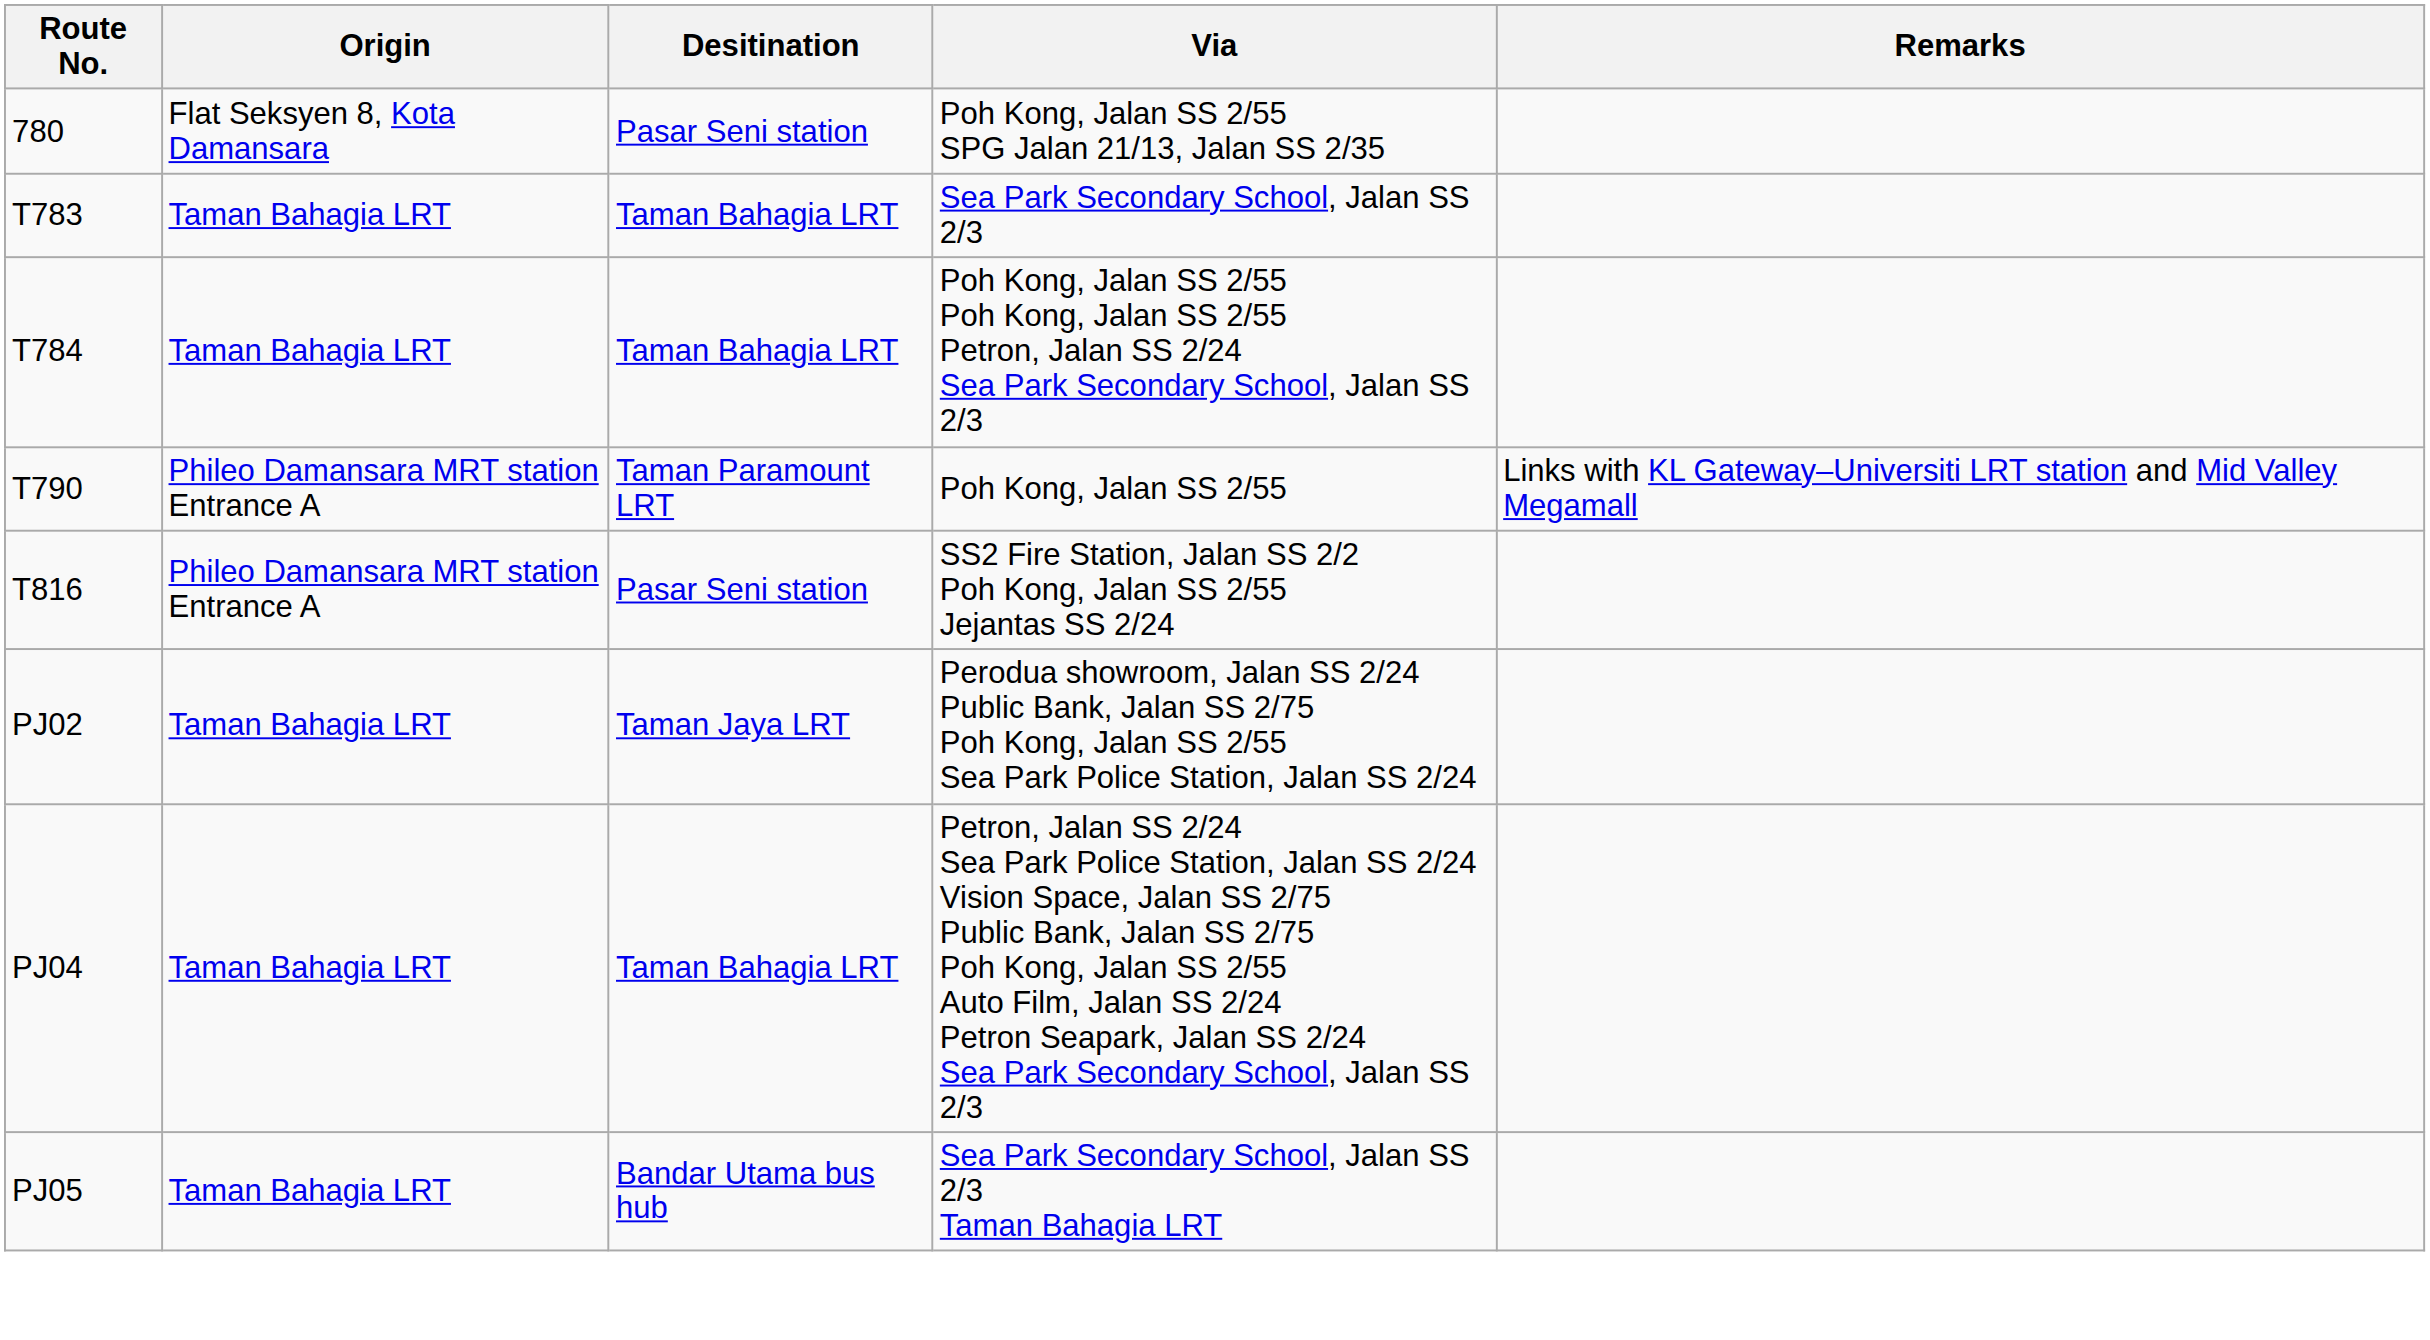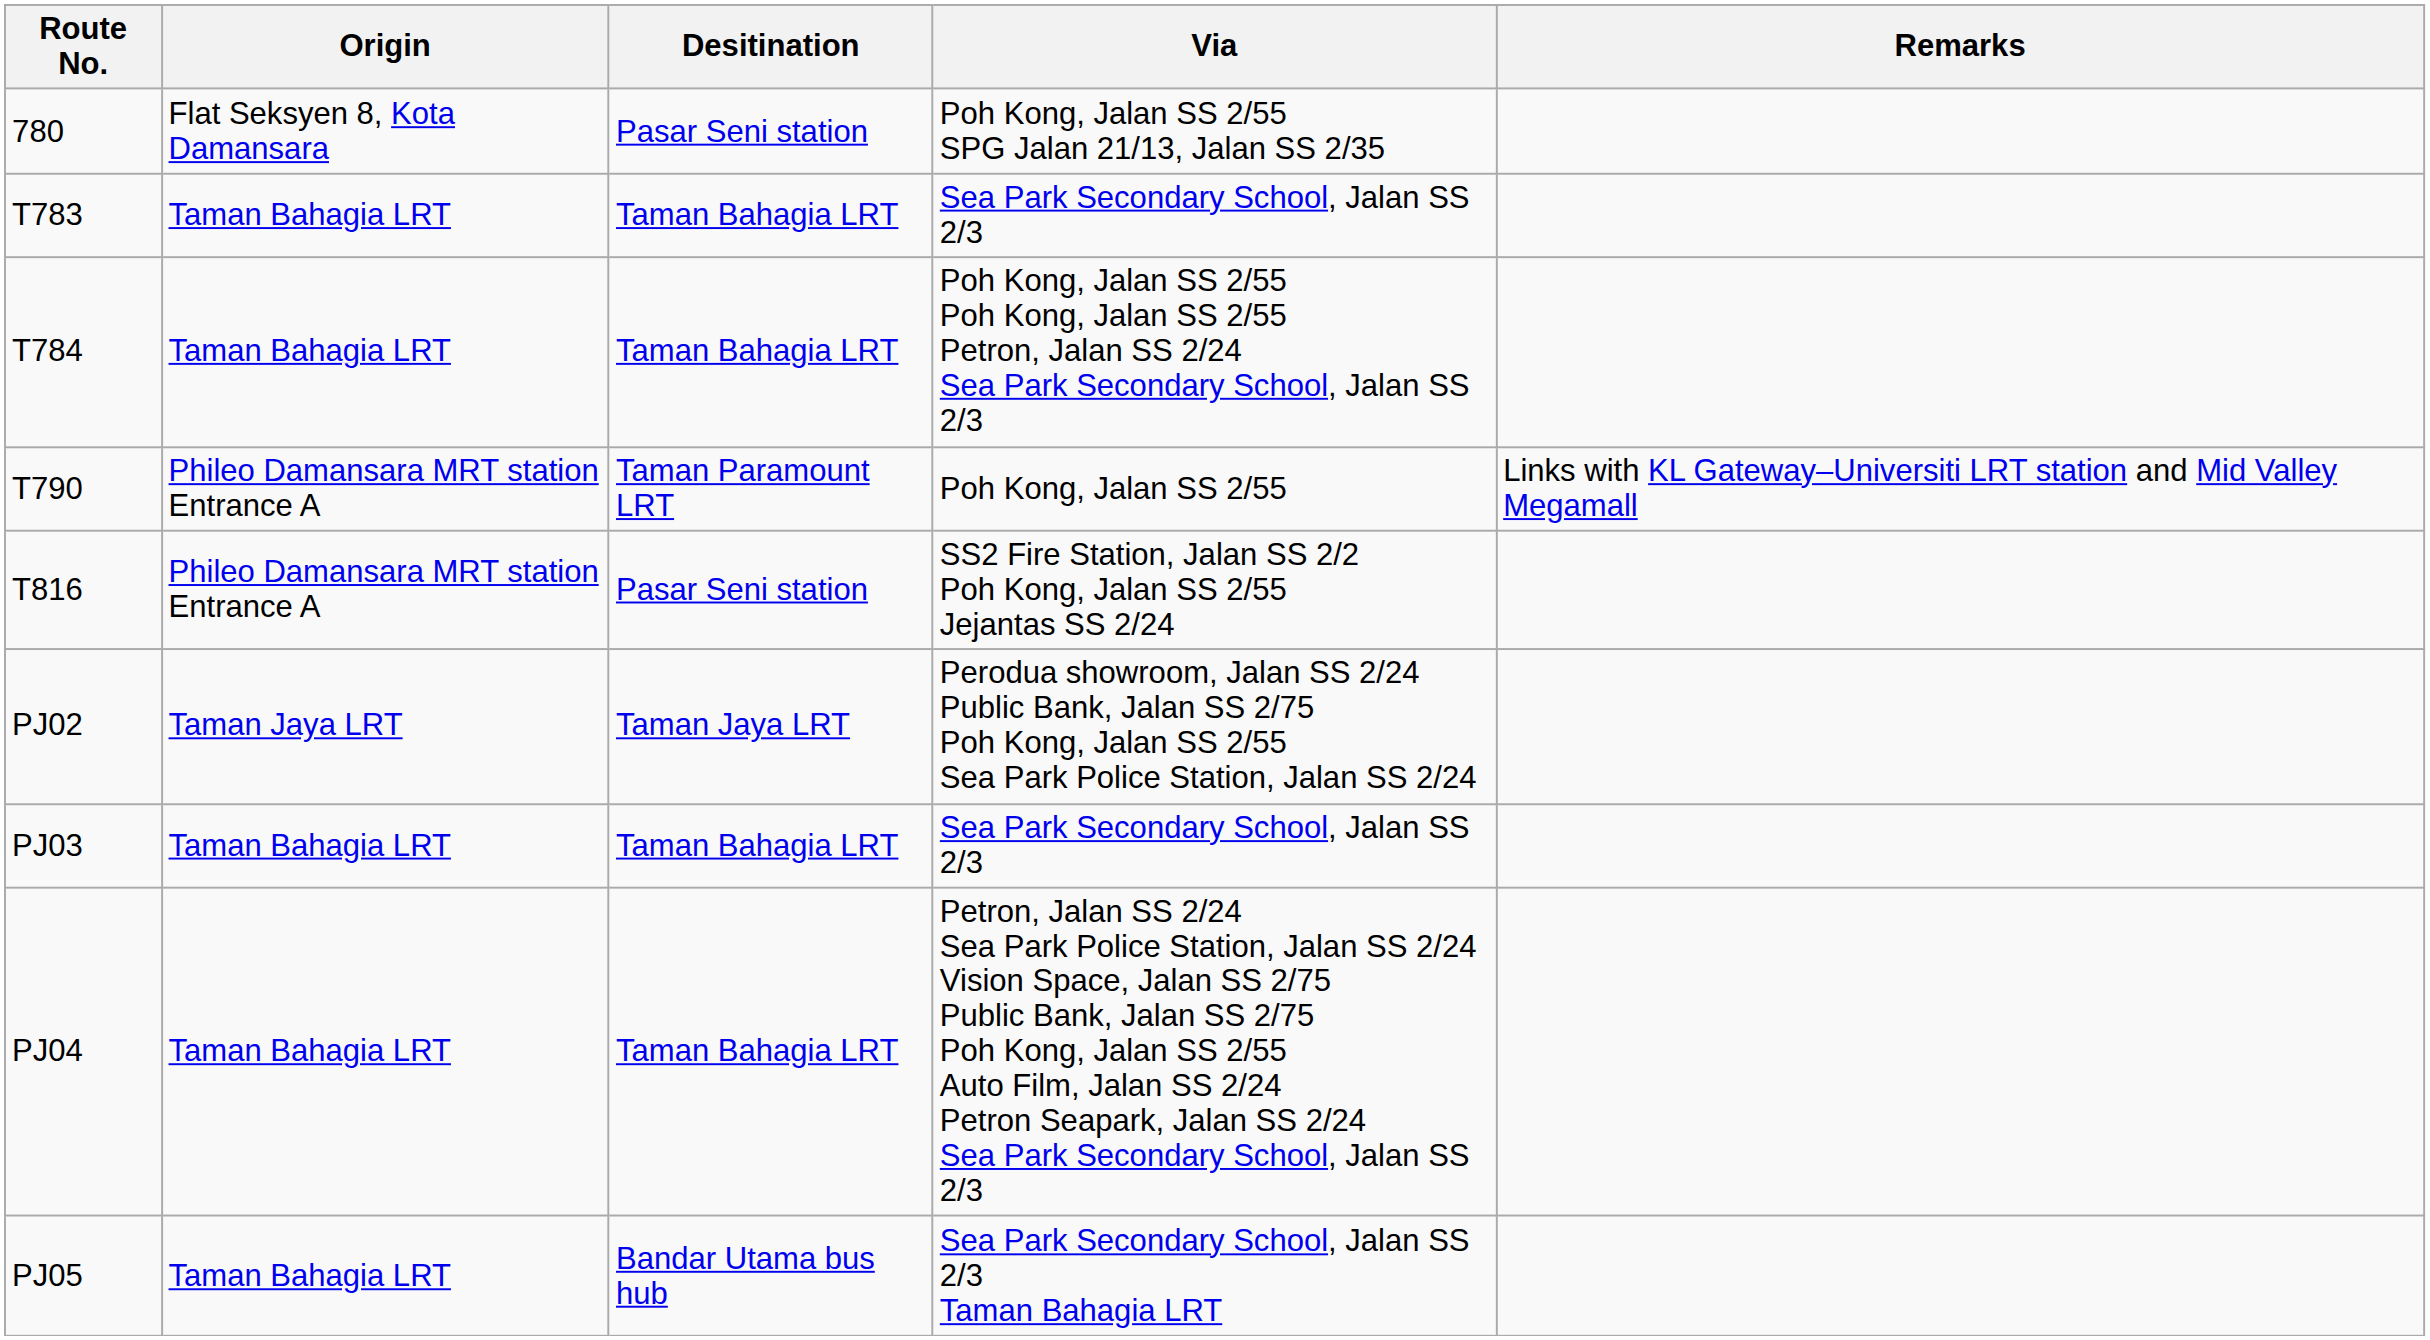 <table class="wikitable">
 <tr>
 <th>Route No.</th>
 <th>Origin</th>
 <th>Desitination</th>
 <th>Via</th>
 <th>Remarks</th>
 </tr>
 <tr>
 <td>780</td>
 <td>Flat Seksyen 8, <a href='#'>Kota Damansara</a></td>
 <td>  <a href='#'>Pasar Seni station</a></td>
 <td>Poh Kong, Jalan SS 2/55 <br> SPG Jalan 21/13, Jalan SS 2/35</td>
 <td></td>
 </tr>
 <tr>
 <td>T783</td>
 <td> <a href='#'>Taman Bahagia LRT</a></td>
 <td> <a href='#'>Taman Bahagia LRT</a></td>
 <td><a href='#'>Sea Park Secondary School</a>, Jalan SS 2/3</td>
 <td></td>
 </tr>
 <tr>
 <td>T784</td>
 <td> <a href='#'>Taman Bahagia LRT</a></td>
 <td> <a href='#'>Taman Bahagia LRT</a></td>
 <td>Poh Kong, Jalan SS 2/55 <br> Poh Kong, Jalan SS 2/55 <br> Petron, Jalan SS 2/24 <br> <a href='#'>Sea Park Secondary School</a>, Jalan SS 2/3</td>
 <td></td>
 </tr>
 <tr>
 <td>T790</td>
 <td> <a href='#'>Phileo Damansara MRT station</a> <br> Entrance A</td>
 <td> <a href='#'>Taman Paramount LRT</a></td>
 <td>Poh Kong, Jalan SS 2/55</td>
 <td>Links with <a href='#'>KL Gateway–Universiti LRT station</a> and <a href='#'>Mid Valley Megamall</a></td>
 </tr>
 <tr>
 <td>T816</td>
 <td> <a href='#'>Phileo Damansara MRT station</a> <br> Entrance A</td>
 <td>  <a href='#'>Pasar Seni station</a></td>
 <td>SS2 Fire Station, Jalan SS 2/2 <br> Poh Kong, Jalan SS 2/55 <br> Jejantas SS 2/24 <br></td>
 <td></td>
 </tr>
 <tr>
 <td>PJ02</td>
-<td> <a href='#'>Taman Bahagia LRT</a></td>
+<td> <a href='#'>Taman Jaya LRT</a></td>
 <td> <a href='#'>Taman Jaya LRT</a></td>
 <td>Perodua showroom, Jalan SS 2/24 <br> Public Bank, Jalan SS 2/75 <br> Poh Kong, Jalan SS 2/55 <br> Sea Park Police Station, Jalan SS 2/24 <br></td>
+<td></td>
+</tr>
+<tr>
+<td>PJ03</td>
+<td> <a href='#'>Taman Bahagia LRT</a></td>
+<td> <a href='#'>Taman Bahagia LRT</a></td>
+<td><a href='#'>Sea Park Secondary School</a>, Jalan SS 2/3</td>
 <td></td>
 </tr>
 <tr>
 <td>PJ04</td>
 <td> <a href='#'>Taman Bahagia LRT</a></td>
 <td> <a href='#'>Taman Bahagia LRT</a></td>
 <td>Petron, Jalan SS 2/24 <br> Sea Park Police Station, Jalan SS 2/24 <br> Vision Space, Jalan SS 2/75 <br> Public Bank, Jalan SS 2/75 <br> Poh Kong, Jalan SS 2/55 <br> Auto Film, Jalan SS 2/24 <br> Petron Seapark, Jalan SS 2/24 <br> <a href='#'>Sea Park Secondary School</a>, Jalan SS 2/3</td>
 <td></td>
 </tr>
 <tr>
 <td>PJ05</td>
 <td> <a href='#'>Taman Bahagia LRT</a></td>
 <td><a href='#'>Bandar Utama bus hub</a></td>
 <td><a href='#'>Sea Park Secondary School</a>, Jalan SS 2/3 <br>  <a href='#'>Taman Bahagia LRT</a></td>
 <td></td>
 </tr>
 </table>
